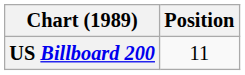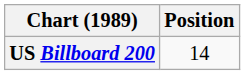 <table class="wikitable plainrowheaders" style="text-align:center">
 <tr>
 <th scope="col">Chart (1989)</th>
 <th scope="col">Position</th>
 </tr>
 <tr>
 <th scope="row">US <em><a href='#'>Billboard 200</a></em></th>
-<td>11</td>
+<td>14</td>
 </tr>
 </table>
